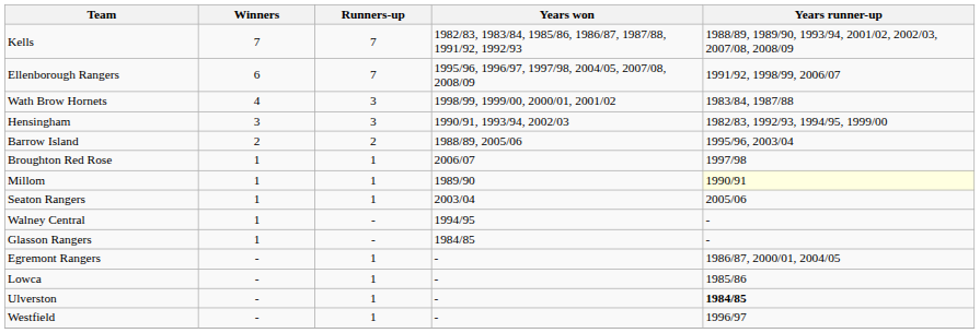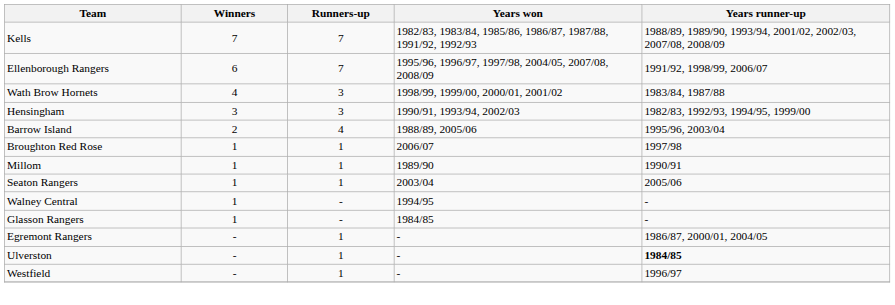 <table class="wikitable sortable" border="1">
 <tr>
 <th width=20%>Team</th>
 <th width=12%>Winners</th>
 <th width=12%>Runners-up</th>
 <th class="unsortable">Years won</th>
 <th class="unsortable">Years runner-up</th>
 </tr>
 <tr>
 <td>Kells</td>
 <td align=center>7</td>
 <td align=center>7</td>
 <td>1982/83, 1983/84, 1985/86, 1986/87, 1987/88, 1991/92, 1992/93</td>
 <td>1988/89, 1989/90, 1993/94, 2001/02, 2002/03, 2007/08, 2008/09</td>
 </tr>
 <tr>
 <td>Ellenborough Rangers</td>
 <td align=center>6</td>
 <td align=center>7</td>
 <td>1995/96, 1996/97, 1997/98, 2004/05, 2007/08, 2008/09</td>
 <td>1991/92, 1998/99, 2006/07</td>
 </tr>
 <tr>
 <td>Wath Brow Hornets</td>
 <td align=center>4</td>
 <td align=center>3</td>
 <td>1998/99, 1999/00, 2000/01, 2001/02</td>
 <td>1983/84, 1987/88</td>
 </tr>
 <tr>
 <td>Hensingham</td>
 <td align=center>3</td>
 <td align=center>3</td>
 <td>1990/91, 1993/94, 2002/03</td>
 <td>1982/83, 1992/93, 1994/95, 1999/00</td>
 </tr>
 <tr>
 <td>Barrow Island</td>
 <td align=center>2</td>
-<td align=center>2</td>
+<td align=center>4</td>
 <td>1988/89, 2005/06</td>
 <td>1995/96, 2003/04</td>
 </tr>
 <tr>
 <td>Broughton Red Rose</td>
 <td align=center>1</td>
 <td align=center>1</td>
 <td>2006/07</td>
 <td>1997/98</td>
 </tr>
 <tr>
 <td>Millom</td>
 <td align=center>1</td>
 <td align=center>1</td>
 <td>1989/90</td>
-<td style="background: lightyellow;">1990/91</td>
+<td>1990/91</td>
 </tr>
 <tr>
 <td>Seaton Rangers</td>
 <td align=center>1</td>
 <td align=center>1</td>
 <td>2003/04</td>
 <td>2005/06</td>
 </tr>
 <tr>
 <td>Walney Central</td>
 <td align=center>1</td>
 <td align=center>-</td>
 <td>1994/95</td>
 <td>-</td>
 </tr>
 <tr>
 <td>Glasson Rangers</td>
 <td align=center>1</td>
 <td align=center>-</td>
 <td>1984/85</td>
 <td>-</td>
 </tr>
 <tr>
 <td>Egremont Rangers</td>
 <td align=center>-</td>
 <td align=center>1</td>
 <td>-</td>
 <td>1986/87, 2000/01, 2004/05</td>
 </tr>
 <tr>
-<td>Lowca</td>
-<td align=center>-</td>
-<td align=center>1</td>
-<td>-</td>
-<td>1985/86</td>
-</tr>
-<tr>
 <td>Ulverston</td>
 <td align=center>-</td>
 <td align=center>1</td>
 <td>-</td>
 <td><strong>1984/85</strong></td>
 </tr>
 <tr>
 <td>Westfield</td>
 <td align=center>-</td>
 <td align=center>1</td>
 <td>-</td>
 <td>1996/97</td>
 </tr>
 <tr>
 </tr>
 </table>
